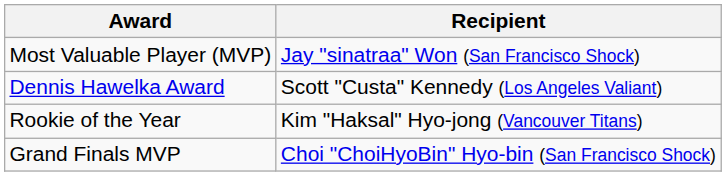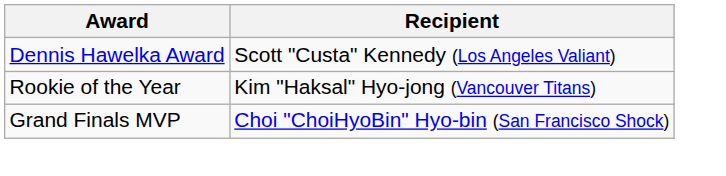 <table class="wikitable">
 <tr>
 <th>Award</th>
 <th>Recipient</th>
-</tr>
-<tr>
-<td>Most Valuable Player (MVP)</td>
-<td><a href='#'>Jay "sinatraa" Won</a> <small>(<a href='#'>San Francisco Shock</a>)</small></td>
 </tr>
 <tr>
 <td><a href='#'>Dennis Hawelka Award</a></td>
 <td>Scott "Custa" Kennedy <small>(<a href='#'>Los Angeles Valiant</a>)</small></td>
 </tr>
 <tr>
 <td>Rookie of the Year</td>
 <td>Kim "Haksal" Hyo-jong <small>(<a href='#'>Vancouver Titans</a>)</small></td>
 </tr>
 <tr>
 <td>Grand Finals MVP</td>
 <td><a href='#'>Choi "ChoiHyoBin" Hyo-bin</a>  <small>(<a href='#'>San Francisco Shock</a>)</small></td>
 </tr>
 </table>
